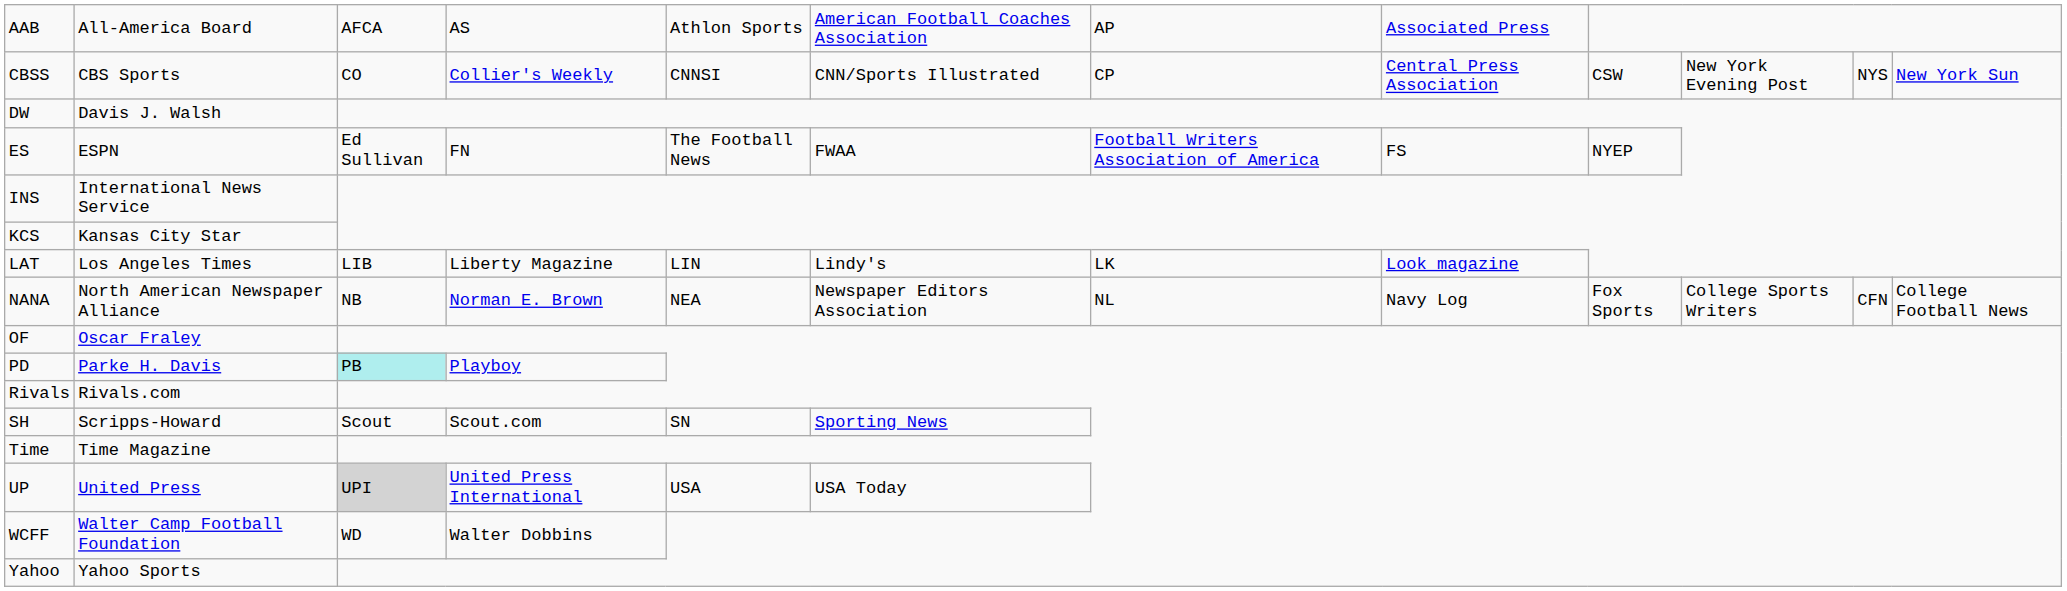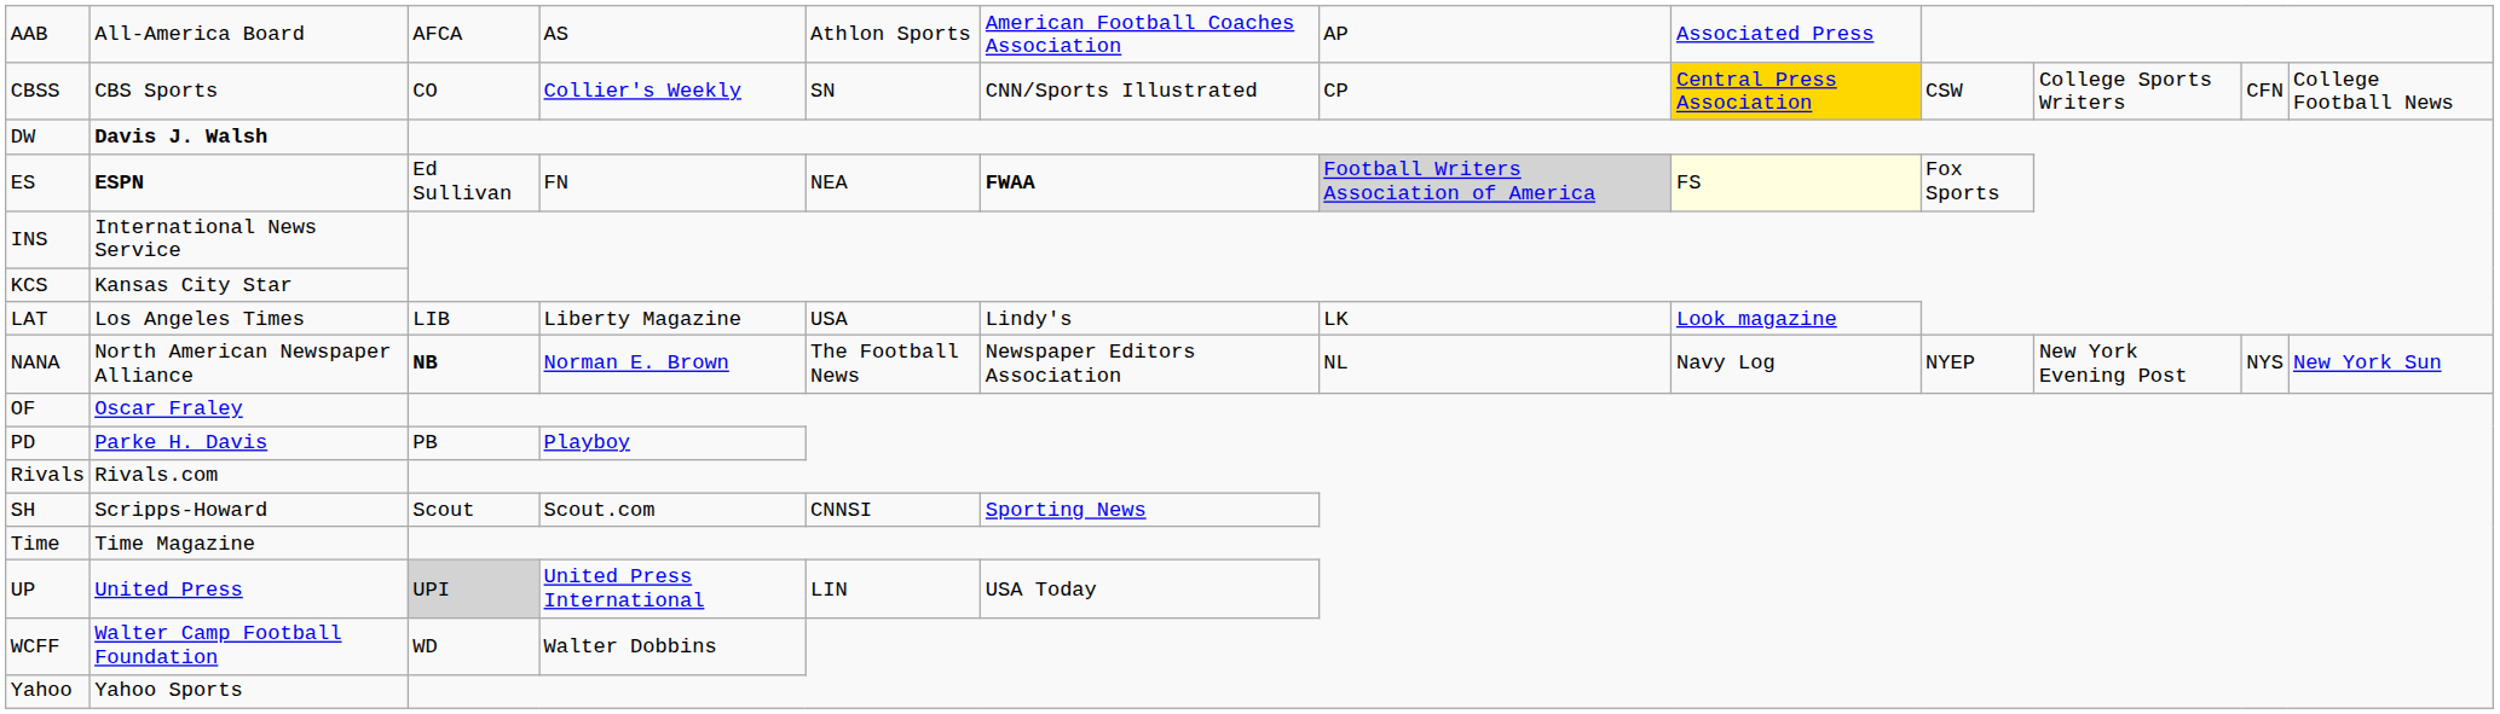 <table class="wikitable">
 <tr>
 <td>AAB</td>
 <td>All-America Board</td>
 <td>AFCA</td>
 <td>AS</td>
 <td>Athlon Sports</td>
 <td><a href='#'>American Football Coaches Association</a></td>
 <td>AP</td>
 <td><a href='#'>Associated Press</a></td>
 </tr>
 <tr>
 <td>CBSS</td>
 <td>CBS Sports</td>
 <td>CO</td>
 <td><a href='#'>Collier's Weekly</a></td>
-<td>CNNSI</td>
+<td>SN</td>
 <td>CNN/Sports Illustrated</td>
 <td>CP</td>
-<td><a href='#'>Central Press Association</a></td>
+<td style="background: gold;"><a href='#'>Central Press Association</a></td>
 <td>CSW</td>
-<td>New York Evening Post</td>
-<td>NYS</td>
-<td><a href='#'>New York Sun</a></td>
+<td>College Sports Writers</td>
+<td>CFN</td>
+<td>College Football News</td>
 </tr>
 <tr>
 <td>DW</td>
-<td>Davis J. Walsh</td>
+<td><strong>Davis J. Walsh</strong></td>
 </tr>
 <tr>
 <td>ES</td>
-<td>ESPN</td>
+<td><strong>ESPN</strong></td>
 <td>Ed Sullivan</td>
 <td>FN</td>
-<td>The Football News</td>
-<td>FWAA</td>
-<td><a href='#'>Football Writers Association of America</a></td>
-<td>FS</td>
-<td>NYEP</td>
+<td>NEA</td>
+<td><strong>FWAA</strong></td>
+<td style="background: lightgrey;"><a href='#'>Football Writers Association of America</a></td>
+<td style="background: lightyellow;">FS</td>
+<td>Fox Sports</td>
 </tr>
 <tr>
 <td>INS</td>
 <td>International News Service</td>
 </tr>
 <tr>
 <td>KCS</td>
 <td>Kansas City Star</td>
 </tr>
 <tr>
 <td>LAT</td>
 <td>Los Angeles Times</td>
 <td>LIB</td>
 <td>Liberty Magazine</td>
-<td>LIN</td>
+<td>USA</td>
 <td>Lindy's</td>
 <td>LK</td>
 <td><a href='#'>Look magazine</a></td>
 </tr>
 <tr>
 <td>NANA</td>
 <td>North American Newspaper Alliance</td>
-<td>NB</td>
+<td><strong>NB</strong></td>
 <td><a href='#'>Norman E. Brown</a></td>
-<td>NEA</td>
+<td>The Football News</td>
 <td>Newspaper Editors Association</td>
 <td>NL</td>
 <td>Navy Log</td>
-<td>Fox Sports</td>
-<td>College Sports Writers</td>
-<td>CFN</td>
-<td>College Football News</td>
+<td>NYEP</td>
+<td>New York Evening Post</td>
+<td>NYS</td>
+<td><a href='#'>New York Sun</a></td>
 </tr>
 <tr>
 <td>OF</td>
 <td><a href='#'>Oscar Fraley</a></td>
 </tr>
 <tr>
 <td>PD</td>
 <td><a href='#'>Parke H. Davis</a></td>
-<td style="background: paleturquoise;">PB</td>
+<td>PB</td>
 <td><a href='#'>Playboy</a></td>
 </tr>
 <tr>
 <td>Rivals</td>
 <td>Rivals.com</td>
 </tr>
 <tr>
 <td>SH</td>
 <td>Scripps-Howard</td>
 <td>Scout</td>
 <td>Scout.com</td>
-<td>SN</td>
+<td>CNNSI</td>
 <td><a href='#'>Sporting News</a></td>
 </tr>
 <tr>
 <td>Time</td>
 <td>Time Magazine</td>
 </tr>
 <tr>
 <td>UP</td>
 <td><a href='#'>United Press</a></td>
 <td style="background: lightgrey;">UPI</td>
 <td><a href='#'>United Press International</a></td>
-<td>USA</td>
+<td>LIN</td>
 <td>USA Today</td>
 </tr>
 <tr>
 <td>WCFF</td>
 <td><a href='#'>Walter Camp Football Foundation</a></td>
 <td>WD</td>
 <td>Walter Dobbins</td>
 </tr>
 <tr>
 <td>Yahoo</td>
 <td>Yahoo Sports</td>
 </tr>
 </table>
